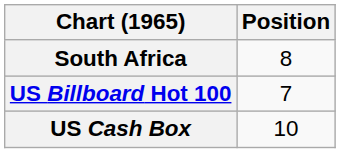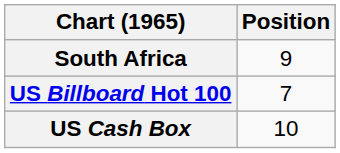 <table class="wikitable sortable plainrowheaders" style="text-align:center;">
 <tr>
 <th>Chart (1965)</th>
 <th>Position</th>
 </tr>
 <tr>
 <th scope="row">South Africa</th>
-<td>8</td>
+<td>9</td>
 </tr>
 <tr>
 <th scope="row"><a href='#'>US <em>Billboard</em> Hot 100</a></th>
 <td>7</td>
 </tr>
 <tr>
 <th scope="row">US <em>Cash Box</em></th>
 <td>10</td>
 </tr>
 </table>
